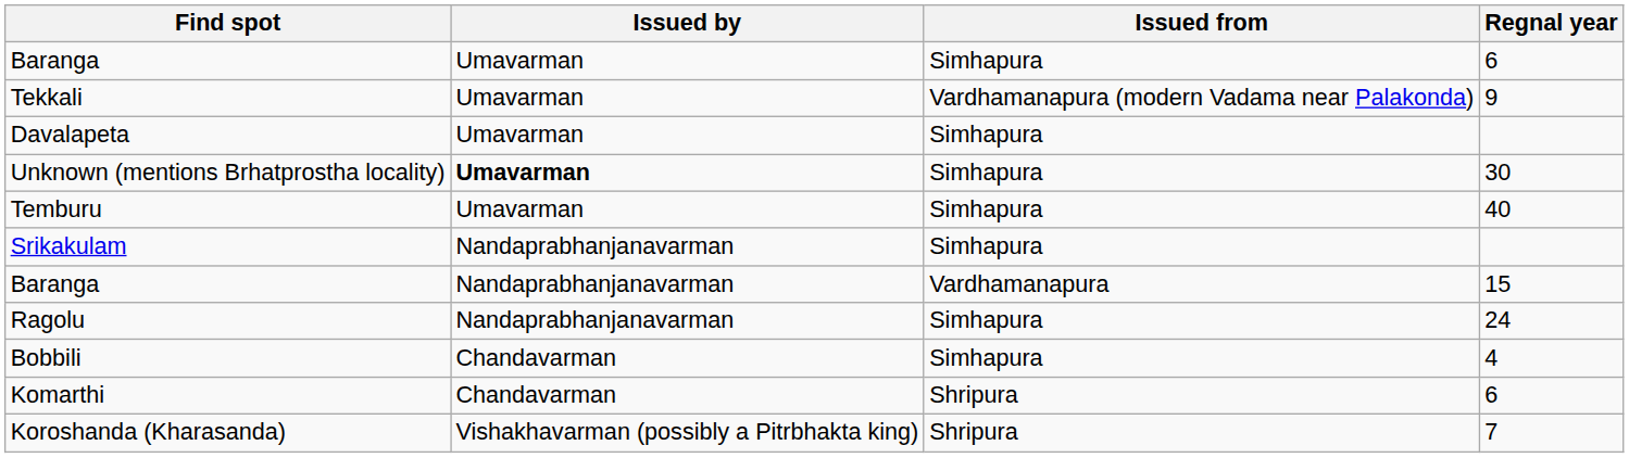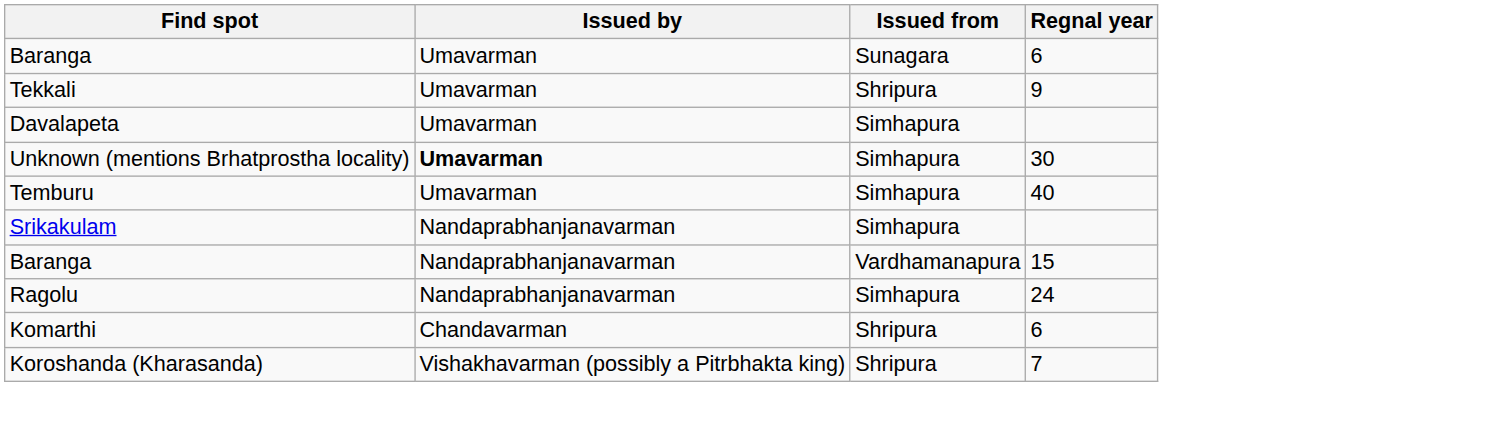 <table class="wikitable">
 <tr>
 <th>Find spot</th>
 <th>Issued by</th>
 <th>Issued from</th>
 <th>Regnal year</th>
 </tr>
 <tr>
 <td>Baranga</td>
 <td>Umavarman</td>
-<td>Simhapura</td>
+<td>Sunagara</td>
 <td>6</td>
 </tr>
 <tr>
 <td>Tekkali</td>
 <td>Umavarman</td>
-<td>Vardhamanapura (modern Vadama near <a href='#'>Palakonda</a>)</td>
+<td>Shripura</td>
 <td>9</td>
 </tr>
 <tr>
 <td>Davalapeta</td>
 <td>Umavarman</td>
 <td>Simhapura</td>
 <td></td>
 </tr>
 <tr>
 <td>Unknown (mentions Brhatprostha locality)</td>
 <td><strong>Umavarman</strong></td>
 <td>Simhapura</td>
 <td>30</td>
 </tr>
 <tr>
 <td>Temburu</td>
 <td>Umavarman</td>
 <td>Simhapura</td>
 <td>40</td>
 </tr>
 <tr>
 <td><a href='#'>Srikakulam</a></td>
 <td>Nandaprabhanjanavarman</td>
 <td>Simhapura</td>
 <td></td>
 </tr>
 <tr>
 <td>Baranga</td>
 <td>Nandaprabhanjanavarman</td>
 <td>Vardhamanapura</td>
 <td>15</td>
 </tr>
 <tr>
 <td>Ragolu</td>
 <td>Nandaprabhanjanavarman</td>
 <td>Simhapura</td>
 <td>24</td>
 </tr>
 <tr>
-<td>Bobbili</td>
-<td>Chandavarman</td>
-<td>Simhapura</td>
-<td>4</td>
-</tr>
-<tr>
 <td>Komarthi</td>
 <td>Chandavarman</td>
 <td>Shripura</td>
 <td>6</td>
 </tr>
 <tr>
 <td>Koroshanda (Kharasanda)</td>
 <td>Vishakhavarman (possibly a Pitrbhakta king)</td>
 <td>Shripura</td>
 <td>7</td>
 </tr>
 </table>
